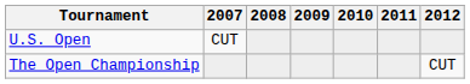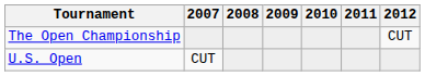 <table class="wikitable" style="font-size:95%;text-align:center;">
 <tr>
 <th>Tournament</th>
 <th>2007</th>
 <th>2008</th>
 <th>2009</th>
 <th>2010</th>
 <th>2011</th>
 <th>2012</th>
 </tr>
 <tr>
+<td align=left><a href='#'>The Open Championship</a></td>
+<td style="background:#eeeeee;"></td>
+<td style="background:#eeeeee;"></td>
+<td style="background:#eeeeee;"></td>
+<td style="background:#eeeeee;"></td>
+<td style="background:#eeeeee;"></td>
+<td>CUT</td>
+</tr>
+<tr>
 <td align=left><a href='#'>U.S. Open</a></td>
 <td>CUT</td>
 <td style="background:#eeeeee;"></td>
 <td style="background:#eeeeee;"></td>
 <td style="background:#eeeeee;"></td>
 <td style="background:#eeeeee;"></td>
 <td style="background:#eeeeee;"></td>
 </tr>
-<tr>
-<td align=left><a href='#'>The Open Championship</a></td>
-<td style="background:#eeeeee;"></td>
-<td style="background:#eeeeee;"></td>
-<td style="background:#eeeeee;"></td>
-<td style="background:#eeeeee;"></td>
-<td style="background:#eeeeee;"></td>
-<td>CUT</td>
-</tr>
 </table>
